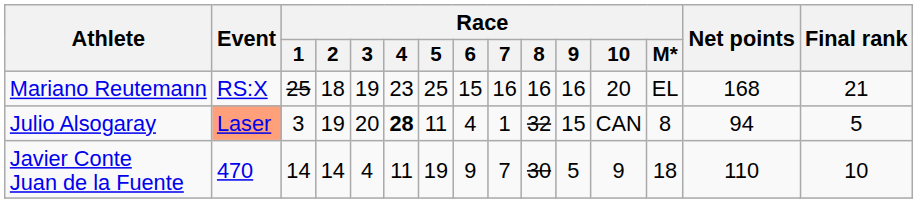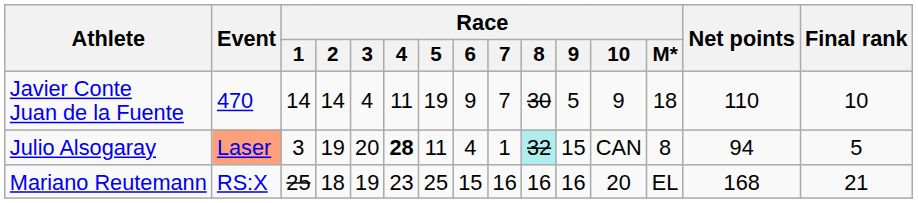 <table class="wikitable" style="font-size:90%">
 <tr>
 <th rowspan="2">Athlete</th>
 <th rowspan="2">Event</th>
 <th colspan=11>Race</th>
 <th rowspan=2>Net points</th>
 <th rowspan=2>Final rank</th>
 </tr>
 <tr style="font-size:95%">
 <th>1</th>
 <th>2</th>
 <th>3</th>
 <th>4</th>
 <th>5</th>
 <th>6</th>
 <th>7</th>
 <th>8</th>
 <th>9</th>
 <th>10</th>
 <th>M*</th>
 </tr>
 <tr align=center>
+<td align=left><a href='#'>Javier Conte</a><br><a href='#'>Juan de la Fuente</a></td>
+<td align=left><a href='#'>470</a></td>
+<td>14</td>
+<td>14</td>
+<td>4</td>
+<td>11</td>
+<td>19</td>
+<td>9</td>
+<td>7</td>
+<td><s>30</s></td>
+<td>5</td>
+<td>9</td>
+<td>18</td>
+<td>110</td>
+<td>10</td>
+</tr>
+<tr align=center>
+<td align=left><a href='#'>Julio Alsogaray</a></td>
+<td align=left style="background: lightsalmon;"><a href='#'>Laser</a></td>
+<td>3</td>
+<td>19</td>
+<td>20</td>
+<td><strong>28</strong></td>
+<td>11</td>
+<td>4</td>
+<td>1</td>
+<td style="background: paleturquoise;"><s>32</s></td>
+<td>15</td>
+<td>CAN</td>
+<td>8</td>
+<td>94</td>
+<td>5</td>
+</tr>
+<tr align=center>
 <td align=left><a href='#'>Mariano Reutemann</a></td>
 <td align=left><a href='#'>RS:X</a></td>
 <td><s>25</s></td>
 <td>18</td>
 <td>19</td>
 <td>23</td>
 <td>25</td>
 <td>15</td>
 <td>16</td>
 <td>16</td>
 <td>16</td>
 <td>20</td>
 <td>EL</td>
 <td>168</td>
 <td>21</td>
 </tr>
-<tr align=center>
-<td align=left><a href='#'>Julio Alsogaray</a></td>
-<td align=left style="background: lightsalmon;"><a href='#'>Laser</a></td>
-<td>3</td>
-<td>19</td>
-<td>20</td>
-<td><strong>28</strong></td>
-<td>11</td>
-<td>4</td>
-<td>1</td>
-<td><s>32</s></td>
-<td>15</td>
-<td>CAN</td>
-<td>8</td>
-<td>94</td>
-<td>5</td>
-</tr>
-<tr align=center>
-<td align=left><a href='#'>Javier Conte</a><br><a href='#'>Juan de la Fuente</a></td>
-<td align=left><a href='#'>470</a></td>
-<td>14</td>
-<td>14</td>
-<td>4</td>
-<td>11</td>
-<td>19</td>
-<td>9</td>
-<td>7</td>
-<td><s>30</s></td>
-<td>5</td>
-<td>9</td>
-<td>18</td>
-<td>110</td>
-<td>10</td>
-</tr>
 </table>
